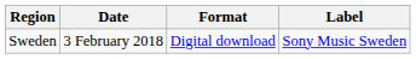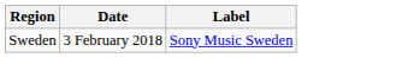 <table class=wikitable>
 <tr>
 <th>Region</th>
 <th>Date</th>
-<th>Format</th>
 <th>Label</th>
 </tr>
 <tr>
 <td>Sweden</td>
 <td>3 February 2018</td>
-<td><a href='#'>Digital download</a></td>
 <td><a href='#'>Sony Music Sweden</a></td>
 </tr>
 </table>
